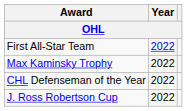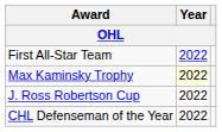 <table class="wikitable">
 <tr>
 <th>Award</th>
 <th>Year</th>
 <th></th>
 </tr>
 <tr ALIGN="center" bgcolor="#e0e0e0">
 <th colspan="3"><a href='#'>OHL</a></th>
 </tr>
 <tr>
 <td>First All-Star Team</td>
 <td><a href='#'>2022</a></td>
 <td></td>
 </tr>
 <tr>
 <td><a href='#'>Max Kaminsky Trophy</a></td>
+<td style="background: lightyellow;">2022</td>
+<td></td>
+</tr>
+<tr>
+<td><a href='#'>J. Ross Robertson Cup</a></td>
 <td>2022</td>
 <td></td>
 </tr>
 <tr>
 <td><a href='#'>CHL</a> Defenseman of the Year</td>
 <td>2022</td>
 <td></td>
 </tr>
-<tr>
-<td><a href='#'>J. Ross Robertson Cup</a></td>
-<td>2022</td>
-<td></td>
-</tr>
 </table>
